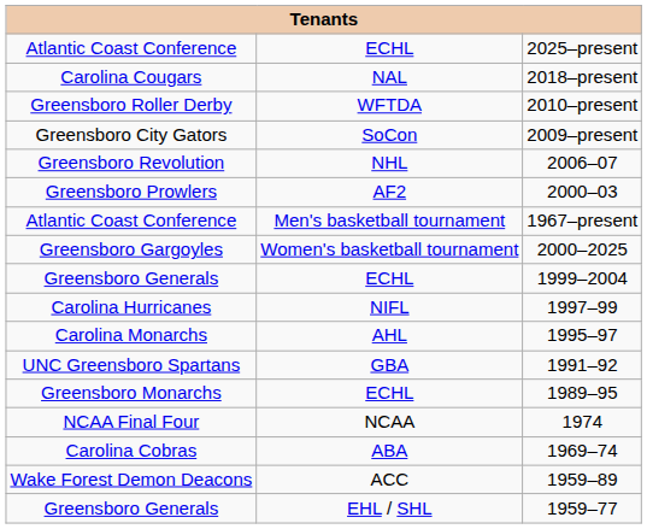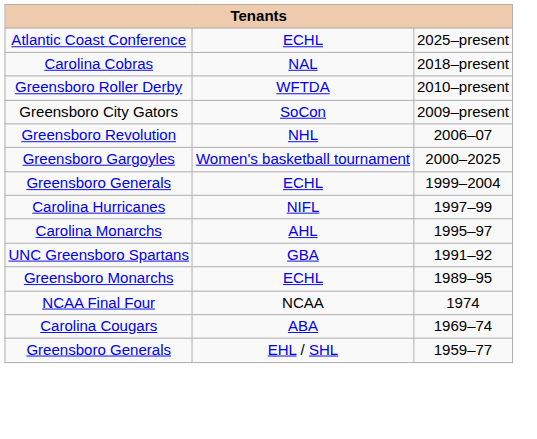 <table class="wikitable"  style="text-align:center; float:center; margin:25px 0 50px 25px;">
 <tr>
 <th colspan="3" style="background: #EECBAD;">Tenants</th>
 </tr>
 <tr>
 <td><a href='#'>Atlantic Coast Conference</a></td>
 <td><a href='#'>ECHL</a></td>
 <td>2025–present</td>
 </tr>
 <tr>
-<td><a href='#'>Carolina Cougars</a></td>
+<td><a href='#'>Carolina Cobras</a></td>
 <td style="text-align:center;"><a href='#'>NAL</a></td>
 <td>2018–present</td>
 </tr>
 <tr>
 <td><a href='#'>Greensboro Roller Derby</a></td>
 <td style="text-align:center;"><a href='#'>WFTDA</a></td>
 <td>2010–present</td>
 </tr>
 <tr>
 <td>Greensboro City Gators</td>
 <td style="text-align:center;"><a href='#'>SoCon</a></td>
 <td>2009–present</td>
 </tr>
 <tr>
 <td><a href='#'>Greensboro Revolution</a></td>
 <td style="text-align:center;"><a href='#'>NHL</a></td>
 <td>2006–07</td>
-</tr>
-<tr>
-<td><a href='#'>Greensboro Prowlers</a></td>
-<td style="text-align:center;"><a href='#'>AF2</a></td>
-<td>2000–03</td>
-</tr>
-<tr>
-<td><a href='#'>Atlantic Coast Conference</a></td>
-<td style="text-align: center;"><a href='#'>Men's basketball tournament</a></td>
-<td>1967–present</td>
 </tr>
 <tr>
 <td><a href='#'>Greensboro Gargoyles</a></td>
 <td style="text-align:center;"><a href='#'>Women's basketball tournament</a></td>
 <td>2000–2025</td>
 </tr>
 <tr>
 <td><a href='#'>Greensboro Generals</a></td>
 <td style="text-align:center;"><a href='#'>ECHL</a></td>
 <td>1999–2004</td>
 </tr>
 <tr>
 <td><a href='#'>Carolina Hurricanes</a></td>
 <td style="text-align:center;"><a href='#'>NIFL</a></td>
 <td>1997–99</td>
 </tr>
 <tr>
 <td><a href='#'>Carolina Monarchs</a></td>
 <td style="text-align:center;"><a href='#'>AHL</a></td>
 <td>1995–97</td>
 </tr>
 <tr>
 <td><a href='#'>UNC Greensboro Spartans</a></td>
 <td style="text-align:center;"><a href='#'>GBA</a></td>
 <td>1991–92</td>
 </tr>
 <tr>
 <td><a href='#'>Greensboro Monarchs</a></td>
 <td style="text-align:center;"><a href='#'>ECHL</a></td>
 <td>1989–95</td>
 </tr>
 <tr>
 <td><a href='#'>NCAA Final Four</a></td>
 <td style="text-align:center;">NCAA</td>
 <td>1974</td>
 </tr>
 <tr>
-<td><a href='#'>Carolina Cobras</a></td>
+<td><a href='#'>Carolina Cougars</a></td>
 <td style="text-align:center;"><a href='#'>ABA</a></td>
 <td>1969–74</td>
-</tr>
-<tr>
-<td><a href='#'>Wake Forest Demon Deacons</a></td>
-<td style="text-align:center;">ACC</td>
-<td>1959–89</td>
 </tr>
 <tr>
 <td><a href='#'>Greensboro Generals</a></td>
 <td style="text-align:center;"><a href='#'>EHL</a> / <a href='#'>SHL</a></td>
 <td>1959–77</td>
 </tr>
 </table>
